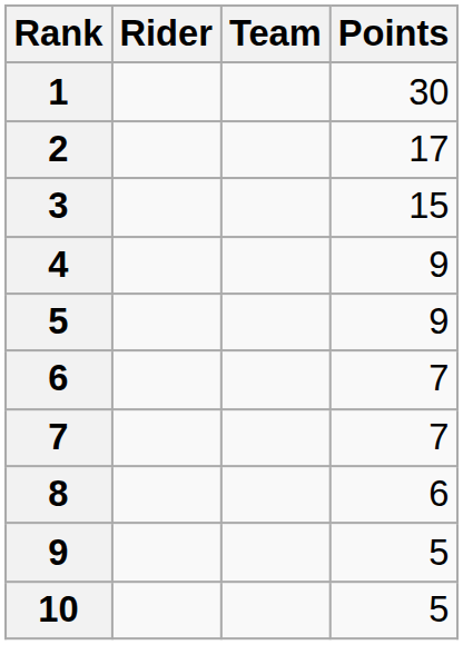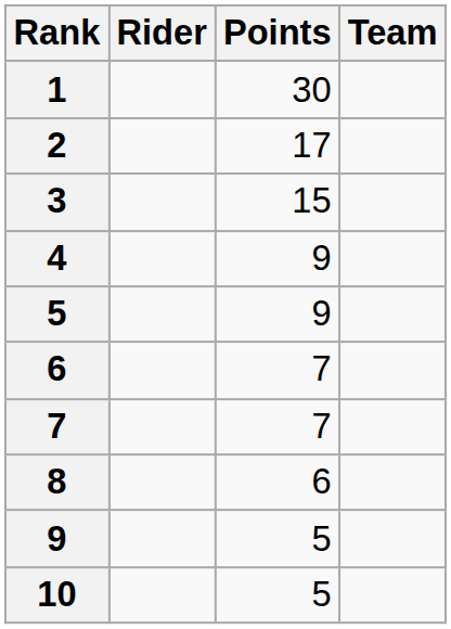 <table class="wikitable" margin-bottom:0;">
 <tr>
 <th scope="col">Rank</th>
 <th scope="col">Rider</th>
+<th scope="col">Points</th>
 <th scope="col">Team</th>
-<th scope="col">Points</th>
 </tr>
 <tr>
 <th scope="row">1</th>
 <td> </td>
+<td align="right">30</td>
 <td></td>
-<td align="right">30</td>
 </tr>
 <tr>
 <th scope="row">2</th>
 <td> </td>
+<td align="right">17</td>
 <td></td>
-<td align="right">17</td>
 </tr>
 <tr>
 <th scope="row">3</th>
 <td></td>
+<td align="right">15</td>
 <td></td>
-<td align="right">15</td>
 </tr>
 <tr>
 <th scope="row">4</th>
 <td></td>
+<td align="right">9</td>
 <td></td>
-<td align="right">9</td>
 </tr>
 <tr>
 <th scope="row">5</th>
 <td></td>
+<td align="right">9</td>
 <td></td>
-<td align="right">9</td>
 </tr>
 <tr>
 <th scope="row">6</th>
 <td></td>
+<td align="right">7</td>
 <td></td>
-<td align="right">7</td>
 </tr>
 <tr>
 <th scope="row">7</th>
 <td></td>
+<td align="right">7</td>
 <td></td>
-<td align="right">7</td>
 </tr>
 <tr>
 <th scope="row">8</th>
 <td></td>
+<td align="right">6</td>
 <td></td>
-<td align="right">6</td>
 </tr>
 <tr>
 <th scope="row">9</th>
 <td></td>
+<td align="right">5</td>
 <td></td>
-<td align="right">5</td>
 </tr>
 <tr>
 <th scope="row">10</th>
 <td></td>
+<td align="right">5</td>
 <td></td>
-<td align="right">5</td>
 </tr>
 </table>
